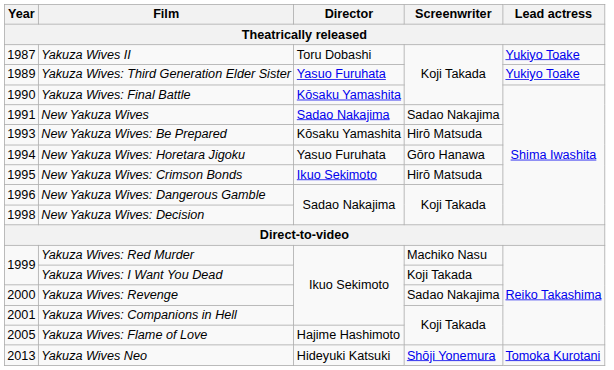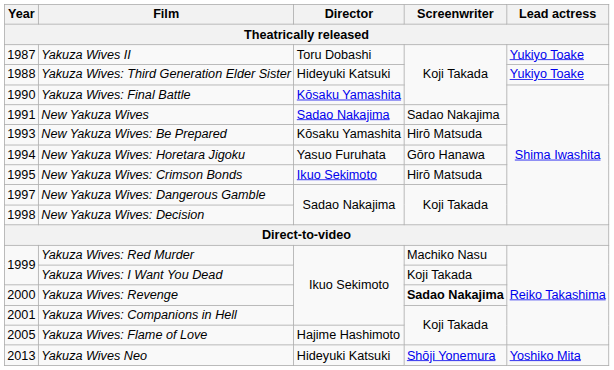 <table class="wikitable">
 <tr>
 <th>Year</th>
 <th>Film</th>
 <th>Director</th>
 <th>Screenwriter</th>
 <th>Lead actress</th>
 </tr>
 <tr>
 <th colspan="9">Theatrically released</th>
 </tr>
 <tr>
 <td>1987</td>
 <td><em>Yakuza Wives II</em><br></td>
 <td>Toru Dobashi</td>
 <td align="center" rowspan="3">Koji Takada</td>
 <td><a href='#'>Yukiyo Toake</a></td>
 </tr>
 <tr>
-<td>1989</td>
+<td>1988</td>
 <td><em>Yakuza Wives: Third Generation Elder Sister</em><br></td>
-<td><a href='#'>Yasuo Furuhata</a></td>
+<td>Hideyuki Katsuki</td>
 <td><a href='#'>Yukiyo Toake</a></td>
 </tr>
 <tr>
 <td>1990</td>
 <td><em>Yakuza Wives: Final Battle</em><br></td>
 <td><a href='#'>Kōsaku Yamashita</a></td>
 <td align="center" rowspan="7"><a href='#'>Shima Iwashita</a></td>
 </tr>
 <tr>
 <td>1991</td>
 <td><em>New Yakuza Wives</em><br></td>
 <td><a href='#'>Sadao Nakajima</a></td>
 <td>Sadao Nakajima</td>
 </tr>
 <tr>
 <td>1993</td>
 <td><em>New Yakuza Wives: Be Prepared</em><br></td>
 <td>Kōsaku Yamashita</td>
 <td>Hirō Matsuda</td>
 </tr>
 <tr>
 <td>1994</td>
 <td><em>New Yakuza Wives: Horetara Jigoku</em><br></td>
 <td>Yasuo Furuhata</td>
 <td>Gōro Hanawa</td>
 </tr>
 <tr>
 <td>1995</td>
 <td><em>New Yakuza Wives: Crimson Bonds</em><br></td>
 <td><a href='#'>Ikuo Sekimoto</a></td>
 <td>Hirō Matsuda</td>
 </tr>
 <tr>
-<td>1996</td>
+<td>1997</td>
 <td><em>New Yakuza Wives: Dangerous Gamble</em><br></td>
 <td align="center" rowspan="2">Sadao Nakajima</td>
 <td align="center" rowspan="2">Koji Takada</td>
 </tr>
 <tr>
 <td>1998</td>
 <td><em>New Yakuza Wives: Decision</em><br></td>
 </tr>
 <tr>
 <th colspan="6">Direct-to-video</th>
 </tr>
 <tr>
 <td align="center" rowspan="2">1999</td>
 <td><em>Yakuza Wives: Red Murder</em><br></td>
 <td align="center" rowspan="4">Ikuo Sekimoto</td>
 <td>Machiko Nasu</td>
 <td align="center" rowspan="5"><a href='#'>Reiko Takashima</a></td>
 </tr>
 <tr>
 <td><em>Yakuza Wives: I Want You Dead</em><br></td>
 <td>Koji Takada</td>
 </tr>
 <tr>
 <td>2000</td>
 <td><em>Yakuza Wives: Revenge</em><br></td>
-<td>Sadao Nakajima</td>
+<td><strong>Sadao Nakajima</strong></td>
 </tr>
 <tr>
 <td>2001</td>
 <td><em>Yakuza Wives: Companions in Hell</em><br></td>
 <td align="center" rowspan="2">Koji Takada</td>
 </tr>
 <tr>
 <td>2005</td>
 <td><em>Yakuza Wives: Flame of Love</em><br></td>
 <td>Hajime Hashimoto</td>
 </tr>
 <tr>
 <td>2013</td>
 <td><em>Yakuza Wives Neo</em><br></td>
 <td>Hideyuki Katsuki</td>
 <td><a href='#'>Shōji Yonemura</a></td>
-<td><a href='#'>Tomoka Kurotani</a></td>
+<td><a href='#'>Yoshiko Mita</a></td>
 </tr>
 </table>
